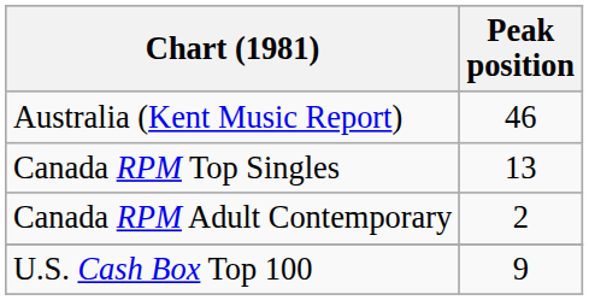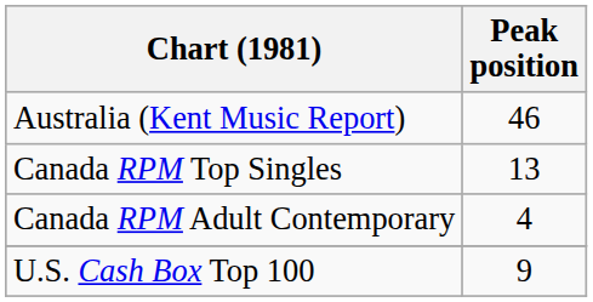 <table class="wikitable sortable">
 <tr>
 <th align="left">Chart (1981)</th>
 <th align="left">Peak<br>position</th>
 </tr>
 <tr>
 <td>Australia (<a href='#'>Kent Music Report</a>)</td>
 <td style="text-align:center;">46</td>
 </tr>
 <tr>
 <td>Canada <em><a href='#'>RPM</a></em> Top Singles</td>
 <td style="text-align:center;">13</td>
 </tr>
 <tr>
 <td>Canada <em><a href='#'>RPM</a></em> Adult Contemporary</td>
-<td style="text-align:center;">2</td>
+<td style="text-align:center;">4</td>
 </tr>
 <tr>
 </tr>
 <tr>
 </tr>
 <tr>
 </tr>
 <tr>
 <td>U.S. <a href='#'><em>Cash Box</em></a> Top 100</td>
 <td align="center">9</td>
 </tr>
 </table>
